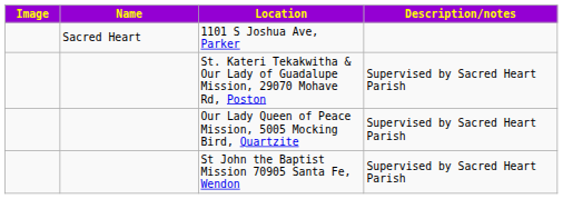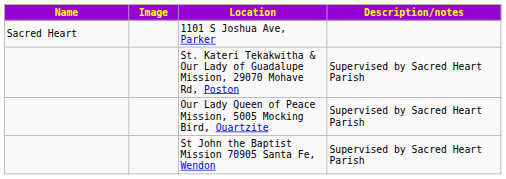 <table class="wikitable sortable" style="width:75%">
 <tr>
+<th width="25%" style="background:darkviolet; color:yellow;"><strong>Name</strong></th>
 <th width="10%" style="background:darkviolet; color:yellow;"><strong>Image</strong></th>
-<th width="25%" style="background:darkviolet; color:yellow;"><strong>Name</strong></th>
 <th width="30%" style="background:darkviolet; color:yellow;"><strong>Location</strong></th>
 <th width="35%" style="background:darkviolet; color:yellow;"><strong>Description/notes</strong></th>
 </tr>
 <tr>
+<td>Sacred Heart</td>
 <td></td>
-<td>Sacred Heart</td>
 <td>1101 S Joshua Ave, <a href='#'>Parker</a></td>
 <td></td>
 </tr>
 <tr>
 <td></td>
 <td></td>
 <td>St. Kateri Tekakwitha & Our Lady of Guadalupe Mission, 29070 Mohave Rd, <a href='#'>Poston</a></td>
 <td>Supervised by Sacred Heart Parish</td>
 </tr>
 <tr>
 <td></td>
 <td></td>
 <td>Our Lady Queen of Peace Mission, 5005 Mocking Bird, <a href='#'>Quartzite</a></td>
 <td>Supervised by Sacred Heart Parish</td>
 </tr>
 <tr>
 <td></td>
 <td></td>
 <td>St John the Baptist Mission 70905 Santa Fe, <a href='#'>Wendon</a></td>
 <td>Supervised by Sacred Heart Parish</td>
 </tr>
 </table>
